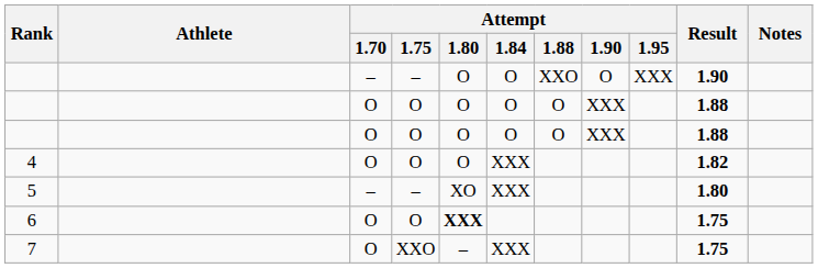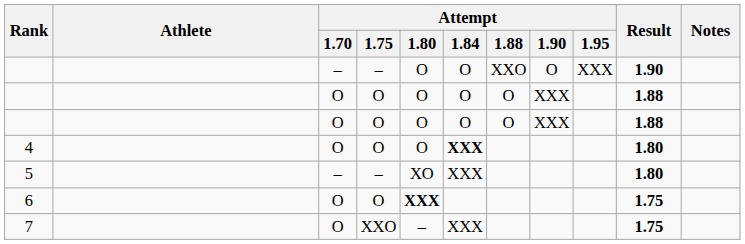 <table class="wikitable" style="text-align:center">
 <tr>
 <th rowspan=2 width=40>Rank</th>
 <th rowspan=2 width=250>Athlete</th>
 <th colspan=7>Attempt</th>
 <th rowspan=2 width=55>Result</th>
 <th rowspan=2 width=50>Notes</th>
 </tr>
 <tr>
 <th width=30>1.70</th>
 <th width=30>1.75</th>
 <th width=30>1.80</th>
 <th width=30>1.84</th>
 <th width=30>1.88</th>
 <th width=30>1.90</th>
 <th width=30>1.95</th>
 </tr>
 <tr>
 <td></td>
 <td align=left></td>
 <td>–</td>
 <td>–</td>
 <td>O</td>
 <td>O</td>
 <td>XXO</td>
 <td>O</td>
 <td>XXX</td>
 <td><strong>1.90</strong></td>
 <td></td>
 </tr>
 <tr>
 <td></td>
 <td align=left></td>
 <td>O</td>
 <td>O</td>
 <td>O</td>
 <td>O</td>
 <td>O</td>
 <td>XXX</td>
 <td></td>
 <td><strong>1.88</strong></td>
 <td></td>
 </tr>
 <tr>
 <td></td>
 <td align=left></td>
 <td>O</td>
 <td>O</td>
 <td>O</td>
 <td>O</td>
 <td>O</td>
 <td>XXX</td>
 <td></td>
 <td><strong>1.88</strong></td>
 <td></td>
 </tr>
 <tr>
 <td>4</td>
 <td align=left></td>
 <td>O</td>
 <td>O</td>
 <td>O</td>
-<td>XXX</td>
+<td><strong>XXX</strong></td>
 <td></td>
 <td></td>
 <td></td>
-<td><strong>1.82</strong></td>
+<td><strong>1.80</strong></td>
 <td></td>
 </tr>
 <tr>
 <td>5</td>
 <td align=left></td>
 <td>–</td>
 <td>–</td>
 <td>XO</td>
 <td>XXX</td>
 <td></td>
 <td></td>
 <td></td>
 <td><strong>1.80</strong></td>
 <td></td>
 </tr>
 <tr>
 <td>6</td>
 <td align=left></td>
 <td>O</td>
 <td>O</td>
 <td><strong>XXX</strong></td>
 <td></td>
 <td></td>
 <td></td>
 <td></td>
 <td><strong>1.75</strong></td>
 <td></td>
 </tr>
 <tr>
 <td>7</td>
 <td align=left></td>
 <td>O</td>
 <td>XXO</td>
 <td>–</td>
 <td>XXX</td>
 <td></td>
 <td></td>
 <td></td>
 <td><strong>1.75</strong></td>
 <td></td>
 </tr>
 </table>
